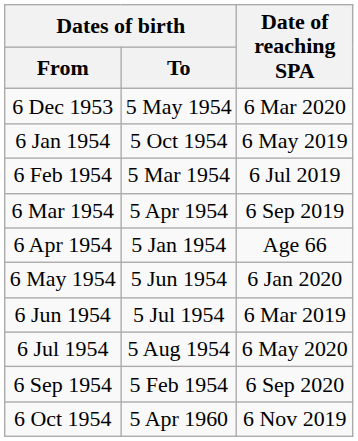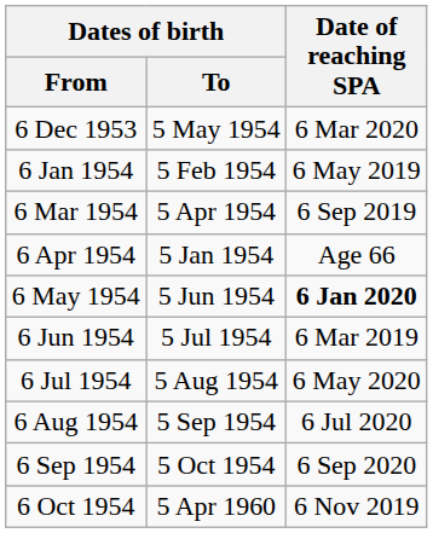 <table class="wikitable" collapsible" style='text-align: center;'>
 <tr>
 <th colspan=2>Dates of birth</th>
 <th rowspan=2>Date of<br>reaching<br>SPA</th>
 </tr>
 <tr>
 <th>From</th>
 <th>To</th>
 </tr>
 <tr>
 <td>6 Dec 1953</td>
 <td>5 May 1954</td>
 <td>6 Mar 2020</td>
 </tr>
 <tr>
 <td>6 Jan 1954</td>
-<td>5 Oct 1954</td>
+<td>5 Feb 1954</td>
 <td>6 May 2019</td>
-</tr>
-<tr>
-<td>6 Feb 1954</td>
-<td>5 Mar 1954</td>
-<td>6 Jul 2019</td>
 </tr>
 <tr>
 <td>6 Mar 1954</td>
 <td>5 Apr 1954</td>
 <td>6 Sep 2019</td>
 </tr>
 <tr>
 <td>6 Apr 1954</td>
 <td>5 Jan 1954</td>
 <td>Age 66</td>
 </tr>
 <tr>
 <td>6 May 1954</td>
 <td>5 Jun 1954</td>
-<td>6 Jan 2020</td>
+<td><strong>6 Jan 2020</strong></td>
 </tr>
 <tr>
 <td>6 Jun 1954</td>
 <td>5 Jul 1954</td>
 <td>6 Mar 2019</td>
 </tr>
 <tr>
 <td>6 Jul 1954</td>
 <td>5 Aug 1954</td>
 <td>6 May 2020</td>
 </tr>
 <tr>
+<td>6 Aug 1954</td>
+<td>5 Sep 1954</td>
+<td>6 Jul 2020</td>
+</tr>
+<tr>
 <td>6 Sep 1954</td>
-<td>5 Feb 1954</td>
+<td>5 Oct 1954</td>
 <td>6 Sep 2020</td>
 </tr>
 <tr>
 <td>6 Oct 1954</td>
 <td>5 Apr 1960</td>
 <td>6 Nov 2019</td>
 </tr>
 </table>
